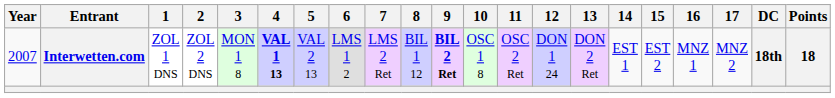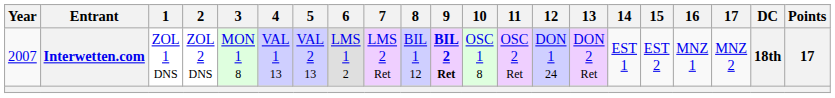 <table class="wikitable" style="text-align:center; font-size:85%">
 <tr>
 <th>Year</th>
 <th>Entrant</th>
 <th>1</th>
 <th>2</th>
 <th>3</th>
 <th>4</th>
 <th>5</th>
 <th>6</th>
 <th>7</th>
 <th>8</th>
 <th>9</th>
 <th>10</th>
 <th>11</th>
 <th>12</th>
 <th>13</th>
 <th>14</th>
 <th>15</th>
 <th>16</th>
 <th>17</th>
 <th>DC</th>
 <th>Points</th>
 </tr>
 <tr>
 <td><a href='#'>2007</a></td>
 <th nowrap><a href='#'>Interwetten.com</a></th>
 <td style="background:#FFFFFF;"><a href='#'>ZOL<br>1</a><br><small>DNS</small></td>
 <td style="background:#FFFFFF;"><a href='#'>ZOL<br>2</a><br><small>DNS</small></td>
 <td style="background:#DFFFDF;"><a href='#'>MON<br>1</a><br><small>8</small></td>
-<td style="background:#CFCFFF;"><strong><a href='#'>VAL<br>1</a><br><small>13</small></strong></td>
+<td style="background:#CFCFFF;"><a href='#'>VAL<br>1</a><br><small>13</small></td>
 <td style="background:#CFCFFF;"><a href='#'>VAL<br>2</a><br><small>13</small></td>
 <td style="background:#DFDFDF;"><a href='#'>LMS<br>1</a><br><small>2</small></td>
 <td style="background:#EFCFFF;"><a href='#'>LMS<br>2</a><br><small>Ret</small></td>
 <td style="background:#CFCFFF;"><a href='#'>BIL<br>1</a><br><small>12</small></td>
 <td style="background:#EFCFFF;"><strong><a href='#'>BIL<br>2</a><br><small>Ret</small></strong></td>
 <td style="background:#DFFFDF;"><a href='#'>OSC<br>1</a><br><small>8</small></td>
 <td style="background:#EFCFFF;"><a href='#'>OSC<br>2</a><br><small>Ret</small></td>
 <td style="background:#CFCFFF;"><a href='#'>DON<br>1</a><br><small>24</small></td>
 <td style="background:#EFCFFF;"><a href='#'>DON<br>2</a><br><small>Ret</small></td>
 <td><a href='#'>EST<br>1</a><br><small></small></td>
 <td><a href='#'>EST<br>2</a><br><small></small></td>
 <td><a href='#'>MNZ<br>1</a><br><small></small></td>
 <td><a href='#'>MNZ<br>2</a><br><small></small></td>
 <th>18th</th>
-<th>18</th>
+<th>17</th>
 </tr>
 <tr>
 <th colspan="21"></th>
 </tr>
 </table>
